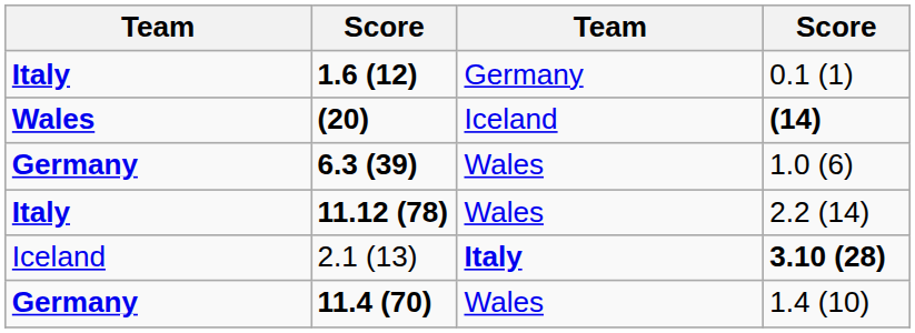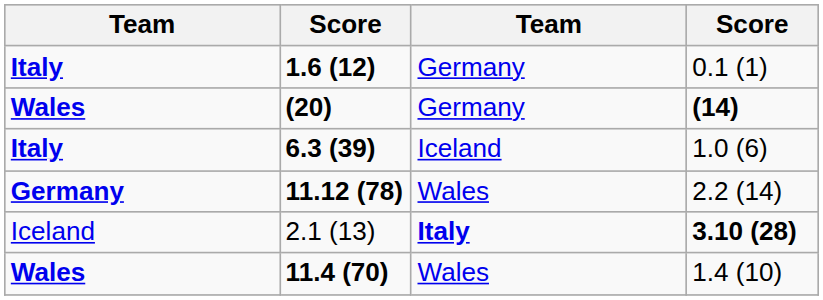 <table class="wikitable" width=500>
 <tr>
 <th width=25%>Team</th>
 <th width=12%>Score</th>
 <th width=25%>Team</th>
 <th width=12%>Score</th>
 </tr>
 <tr style="vertical-align: top;">
 <td> <strong><a href='#'>Italy</a></strong></td>
 <td><strong>1.6 (12)</strong></td>
 <td> <a href='#'>Germany</a></td>
 <td>0.1 (1)</td>
 </tr>
 <tr>
 <td> <strong><a href='#'>Wales</a></strong></td>
 <td><strong>(20)</strong></td>
-<td> <a href='#'>Iceland</a></td>
+<td> <a href='#'>Germany</a></td>
 <td><strong>(14)</strong></td>
 </tr>
 <tr>
-<td> <strong><a href='#'>Germany</a></strong></td>
+<td> <strong><a href='#'>Italy</a></strong></td>
 <td><strong>6.3 (39)</strong></td>
-<td> <a href='#'>Wales</a></td>
+<td> <a href='#'>Iceland</a></td>
 <td>1.0 (6)</td>
 </tr>
 <tr>
-<td> <strong><a href='#'>Italy</a></strong></td>
+<td> <strong><a href='#'>Germany</a></strong></td>
 <td><strong>11.12 (78)</strong></td>
 <td> <a href='#'>Wales</a></td>
 <td>2.2 (14)</td>
 </tr>
 <tr>
 <td> <a href='#'>Iceland</a></td>
 <td>2.1 (13)</td>
 <td> <strong><a href='#'>Italy</a></strong></td>
 <td><strong>3.10 (28)</strong></td>
 </tr>
 <tr>
-<td> <strong><a href='#'>Germany</a></strong></td>
+<td> <strong><a href='#'>Wales</a></strong></td>
 <td><strong>11.4 (70)</strong></td>
 <td> <a href='#'>Wales</a></td>
 <td>1.4 (10)</td>
 </tr>
 </table>
